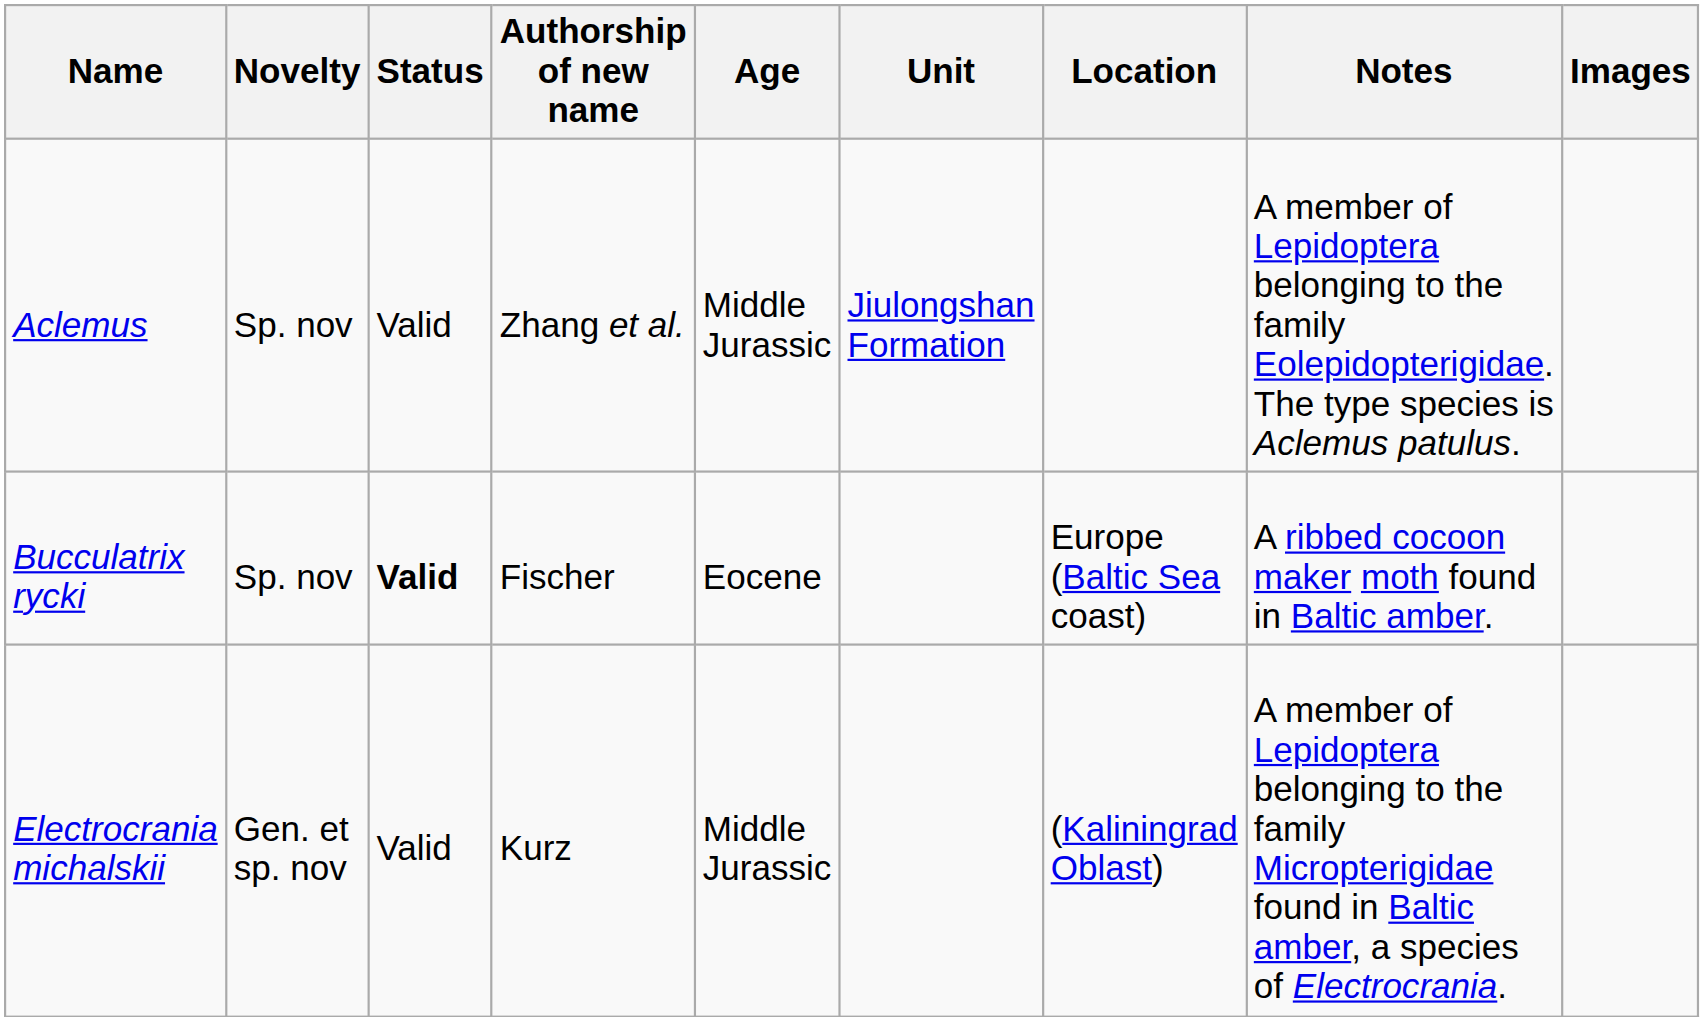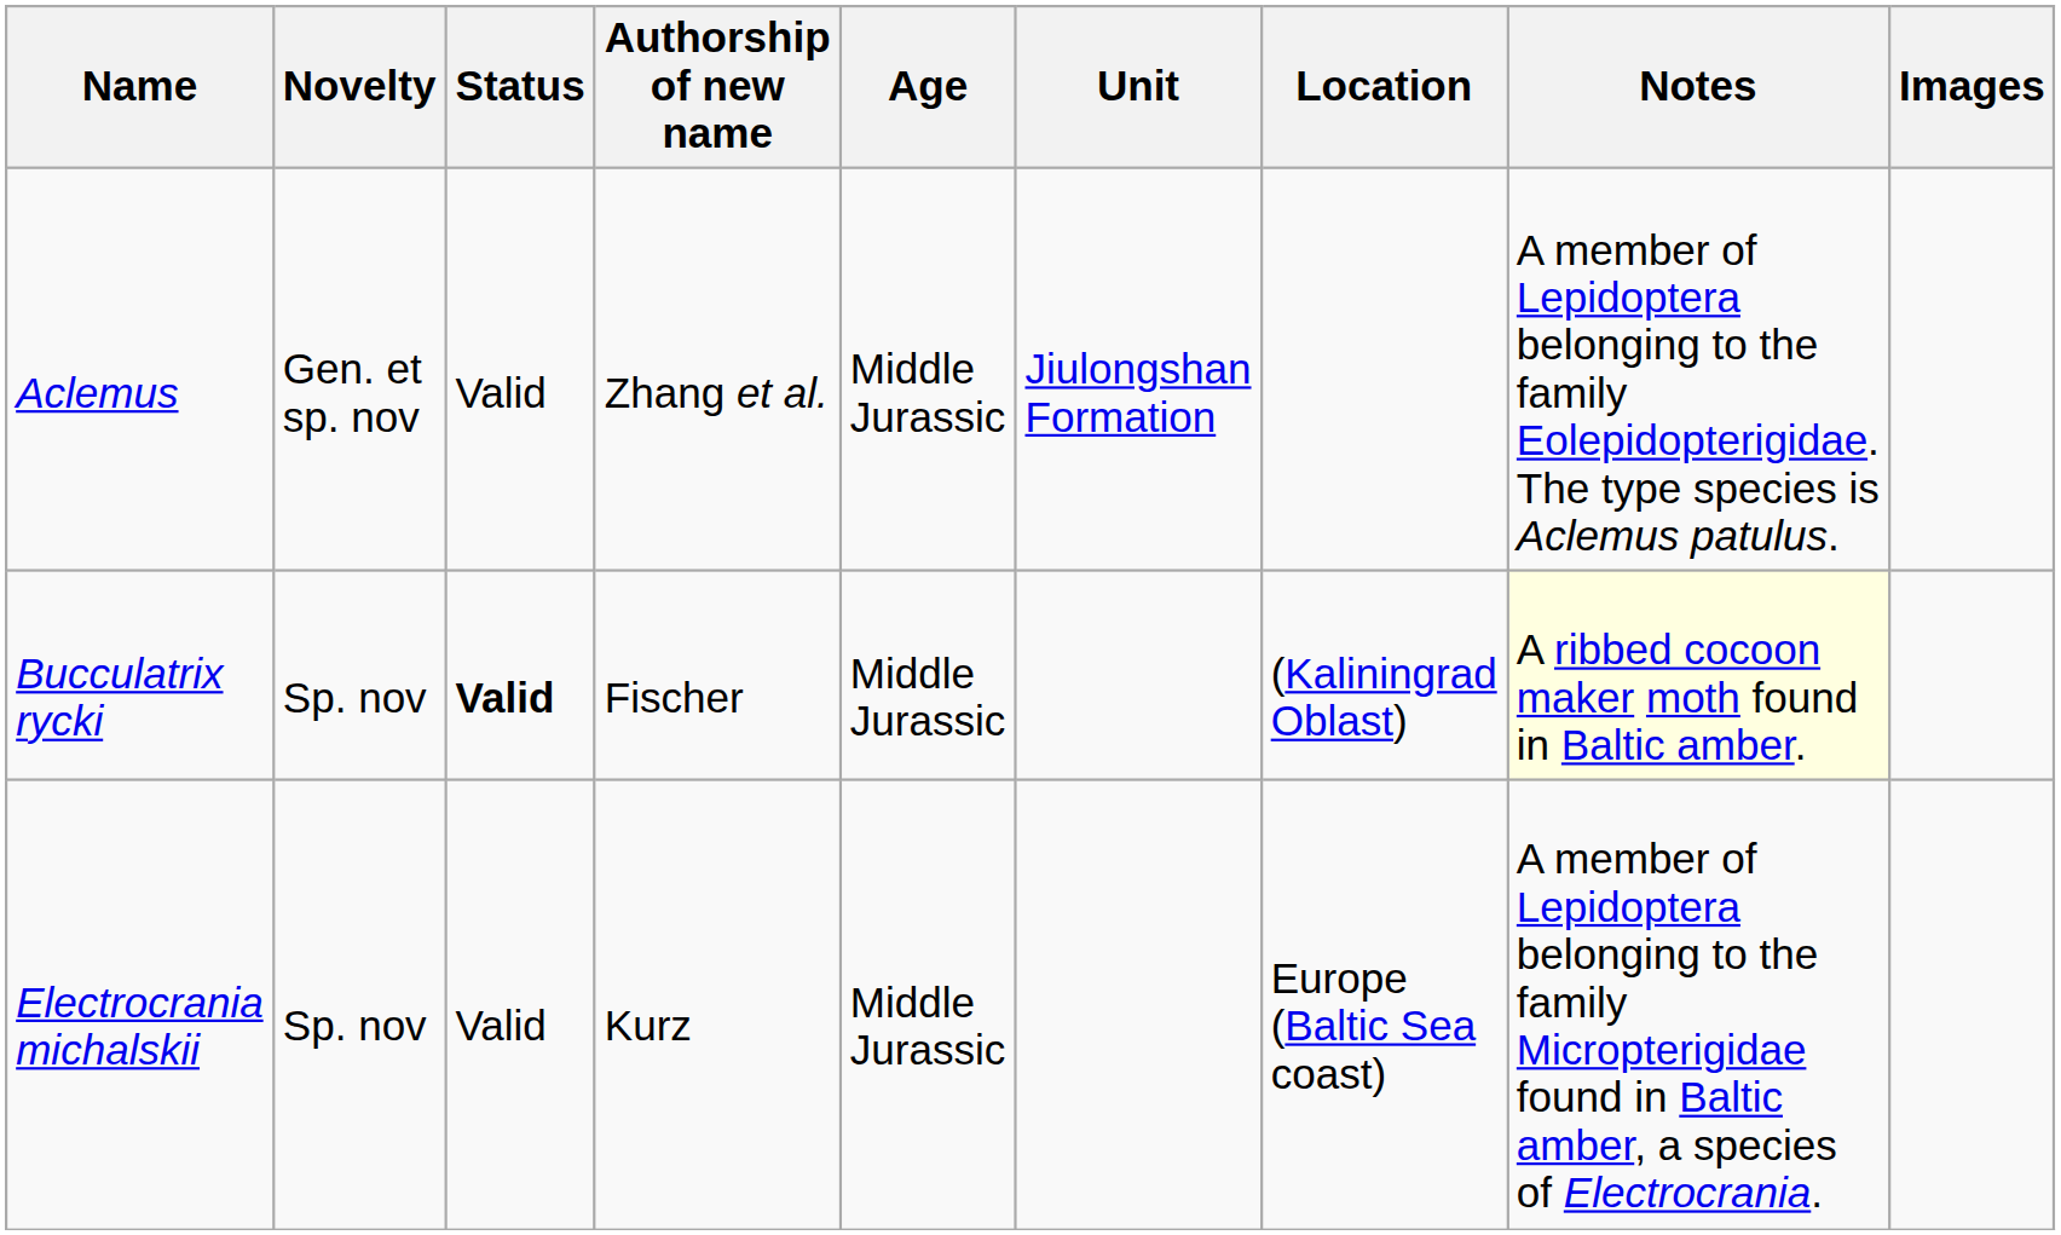 <table class="wikitable sortable" align="center" width="80%">
 <tr>
 <th>Name</th>
 <th>Novelty</th>
 <th>Status</th>
 <th>Authorship of new name</th>
 <th>Age</th>
 <th>Unit</th>
 <th>Location</th>
 <th>Notes</th>
 <th>Images</th>
 </tr>
 <tr>
 <td><br><em><a href='#'>Aclemus</a></em></td>
-<td><br>Sp. nov</td>
+<td><br>Gen. et sp. nov</td>
 <td><br>Valid</td>
 <td><br>Zhang <em>et al.</em></td>
 <td><br>Middle Jurassic</td>
 <td><br><a href='#'>Jiulongshan Formation</a></td>
 <td><br></td>
 <td><br>A member of <a href='#'>Lepidoptera</a> belonging to the family <a href='#'>Eolepidopterigidae</a>. The type species is <em>Aclemus patulus</em>.</td>
 <td></td>
 </tr>
 <tr>
 <td><br><em><a href='#'>Bucculatrix rycki</a></em></td>
 <td><br>Sp. nov</td>
 <td><strong><br>Valid</strong></td>
 <td><br>Fischer</td>
-<td><br>Eocene</td>
+<td><br>Middle Jurassic</td>
 <td></td>
-<td><br>Europe (<a href='#'>Baltic Sea</a> coast)</td>
-<td><br>A <a href='#'>ribbed cocoon maker</a> <a href='#'>moth</a> found in <a href='#'>Baltic amber</a>.</td>
+<td><br> (<a href='#'>Kaliningrad Oblast</a>)</td>
+<td style="background: lightyellow;"><br>A <a href='#'>ribbed cocoon maker</a> <a href='#'>moth</a> found in <a href='#'>Baltic amber</a>.</td>
 <td></td>
 </tr>
 <tr>
 <td><br><em><a href='#'>Electrocrania michalskii</a></em></td>
-<td><br>Gen. et sp. nov</td>
+<td><br>Sp. nov</td>
 <td><br>Valid</td>
 <td><br>Kurz</td>
 <td><br>Middle Jurassic</td>
 <td></td>
-<td><br> (<a href='#'>Kaliningrad Oblast</a>)</td>
+<td><br>Europe (<a href='#'>Baltic Sea</a> coast)</td>
 <td><br>A member of <a href='#'>Lepidoptera</a> belonging to the family <a href='#'>Micropterigidae</a> found in <a href='#'>Baltic amber</a>, a species of <em><a href='#'>Electrocrania</a></em>.</td>
 <td></td>
 </tr>
 <tr>
 </tr>
 </table>
